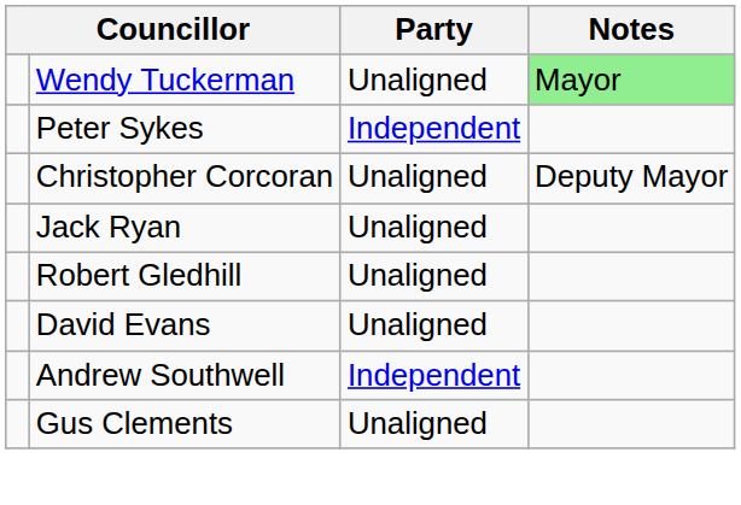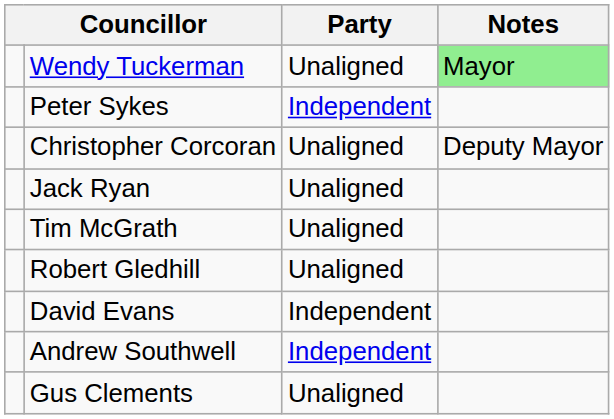 <table class="wikitable">
 <tr>
 <th colspan="2">Councillor</th>
 <th>Party</th>
 <th>Notes</th>
 </tr>
 <tr>
 <td> </td>
 <td><a href='#'>Wendy Tuckerman</a></td>
 <td>Unaligned</td>
 <td style="background: lightgreen;">Mayor</td>
 </tr>
 <tr>
 <td> </td>
 <td>Peter Sykes</td>
 <td><a href='#'>Independent</a></td>
 <td></td>
 </tr>
 <tr>
 <td> </td>
 <td>Christopher Corcoran</td>
 <td>Unaligned</td>
 <td>Deputy Mayor</td>
 </tr>
 <tr>
 <td> </td>
 <td>Jack Ryan</td>
 <td>Unaligned</td>
 <td></td>
 </tr>
 <tr>
 <td> </td>
+<td>Tim McGrath</td>
+<td>Unaligned</td>
+<td></td>
+</tr>
+<tr>
+<td> </td>
 <td>Robert Gledhill</td>
 <td>Unaligned</td>
 <td></td>
 </tr>
 <tr>
 <td> </td>
 <td>David Evans</td>
-<td>Unaligned</td>
+<td>Independent</td>
 <td></td>
 </tr>
 <tr>
 <td> </td>
 <td>Andrew Southwell</td>
 <td><a href='#'>Independent</a></td>
 <td></td>
 </tr>
 <tr>
 <td> </td>
 <td>Gus Clements</td>
 <td>Unaligned</td>
 <td></td>
 </tr>
 </table>
